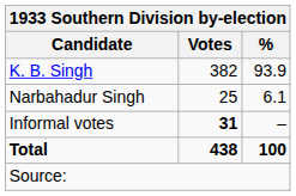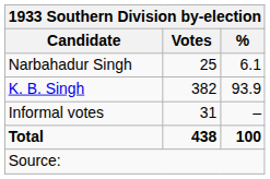 <table class=wikitable style=text-align:right>
 <tr>
 <th colspan=3>1933 Southern Division by-election</th>
 </tr>
 <tr>
 <th>Candidate</th>
 <th>Votes</th>
 <th>%</th>
 </tr>
 <tr>
+<td align=left>Narbahadur Singh</td>
+<td>25</td>
+<td>6.1</td>
+</tr>
+<tr>
 <td align=left><a href='#'>K. B. Singh</a></td>
 <td>382</td>
 <td>93.9</td>
 </tr>
 <tr>
-<td align=left>Narbahadur Singh</td>
-<td>25</td>
-<td>6.1</td>
-</tr>
-<tr>
 <td align=left>Informal votes</td>
-<td><strong>31</strong></td>
+<td>31</td>
 <td>–</td>
 </tr>
 <tr>
 <td align=left><strong>Total</strong></td>
 <td><strong>438</strong></td>
 <td><strong>100</strong></td>
 </tr>
 <tr>
 <td align=left colspan=3>Source: </td>
 </tr>
 </table>
